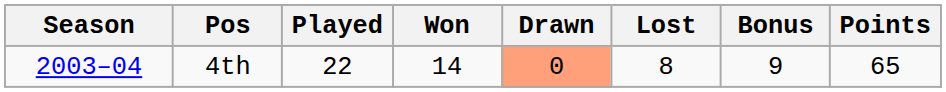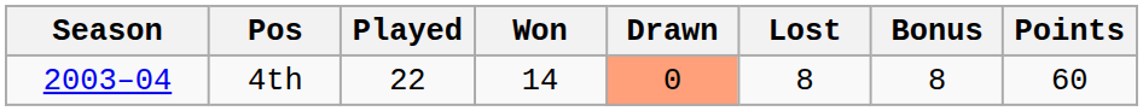 <table class="wikitable" style="text-align:center">
 <tr>
 <th width="80px">Season</th>
 <th width="50px">Pos</th>
 <th width="50px">Played</th>
 <th width="50px">Won</th>
 <th width="50px">Drawn</th>
 <th width="50px">Lost</th>
 <th width="50px">Bonus</th>
 <th width="50px">Points</th>
 </tr>
 <tr>
 <td><a href='#'>2003–04</a></td>
 <td>4th</td>
 <td>22</td>
 <td>14</td>
 <td style="background: lightsalmon;">0</td>
 <td>8</td>
-<td>9</td>
-<td>65</td>
+<td>8</td>
+<td>60</td>
 </tr>
 </table>
